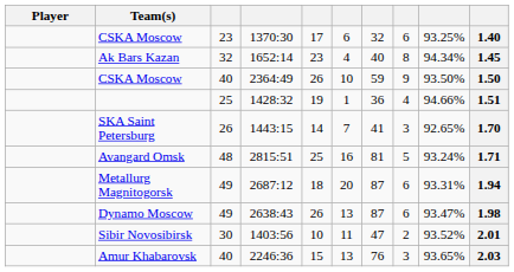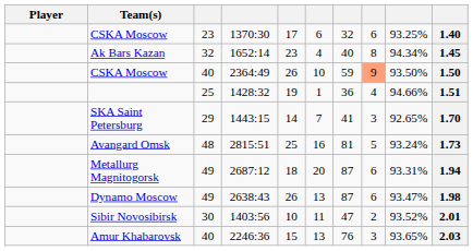 <table class="wikitable sortable" style="text-align:center">
 <tr>
 <th style="width: 14em;">Player</th>
 <th style="width: 14em;">Team(s)</th>
 <th style="width: 3.5em;"></th>
 <th style="width: 6em;"></th>
 <th style="width: 3.5em;"></th>
 <th style="width: 3.5em;"></th>
 <th style="width: 4em;"></th>
 <th style="width: 3.5em;"></th>
 <th style="width: 4em;"></th>
 <th style="width: 4em;"></th>
 </tr>
 <tr>
 <td style="text-align:left;"> </td>
 <td style="text-align:left;"><a href='#'>CSKA Moscow</a></td>
 <td>23</td>
 <td>1370:30</td>
 <td>17</td>
 <td>6</td>
 <td>32</td>
 <td>6</td>
 <td>93.25%</td>
 <th>1.40</th>
 </tr>
 <tr>
 <td style="text-align:left;"> </td>
 <td style="text-align:left;"><a href='#'>Ak Bars Kazan</a></td>
 <td>32</td>
 <td>1652:14</td>
 <td>23</td>
 <td>4</td>
 <td>40</td>
 <td>8</td>
 <td>94.34%</td>
 <th>1.45</th>
 </tr>
 <tr>
 <td style="text-align:left;"> </td>
 <td style="text-align:left;"><a href='#'>CSKA Moscow</a></td>
 <td>40</td>
 <td>2364:49</td>
 <td>26</td>
 <td>10</td>
 <td>59</td>
-<td>9</td>
+<td style="background: lightsalmon;">9</td>
 <td>93.50%</td>
 <th>1.50</th>
 </tr>
 <tr>
 <td style="text-align:left;"> </td>
 <td style="text-align:left;"></td>
 <td>25</td>
 <td>1428:32</td>
 <td>19</td>
 <td>1</td>
 <td>36</td>
 <td>4</td>
 <td>94.66%</td>
 <th>1.51</th>
 </tr>
 <tr>
 <td style="text-align:left;"> </td>
 <td style="text-align:left;"><a href='#'>SKA Saint Petersburg</a></td>
-<td>26</td>
+<td>29</td>
 <td>1443:15</td>
 <td>14</td>
 <td>7</td>
 <td>41</td>
 <td>3</td>
 <td>92.65%</td>
 <th>1.70</th>
 </tr>
 <tr>
 <td style="text-align:left;"> </td>
 <td style="text-align:left;"><a href='#'>Avangard Omsk</a></td>
 <td>48</td>
 <td>2815:51</td>
 <td>25</td>
 <td>16</td>
 <td>81</td>
 <td>5</td>
 <td>93.24%</td>
-<th>1.71</th>
+<th>1.73</th>
 </tr>
 <tr>
 <td style="text-align:left;"> </td>
 <td style="text-align:left;"><a href='#'>Metallurg Magnitogorsk</a></td>
 <td>49</td>
 <td>2687:12</td>
 <td>18</td>
 <td>20</td>
 <td>87</td>
 <td>6</td>
 <td>93.31%</td>
 <th>1.94</th>
 </tr>
 <tr>
 <td style="text-align:left;"> </td>
 <td style="text-align:left;"><a href='#'>Dynamo Moscow</a></td>
 <td>49</td>
 <td>2638:43</td>
 <td>26</td>
 <td>13</td>
 <td>87</td>
 <td>6</td>
 <td>93.47%</td>
 <th>1.98</th>
 </tr>
 <tr>
 <td style="text-align:left;"> </td>
 <td style="text-align:left;"><a href='#'>Sibir Novosibirsk</a></td>
 <td>30</td>
 <td>1403:56</td>
 <td>10</td>
 <td>11</td>
 <td>47</td>
 <td>2</td>
 <td>93.52%</td>
 <th>2.01</th>
 </tr>
 <tr>
 <td style="text-align:left;"> </td>
 <td style="text-align:left;"><a href='#'>Amur Khabarovsk</a></td>
 <td>40</td>
 <td>2246:36</td>
 <td>15</td>
 <td>13</td>
 <td>76</td>
 <td>3</td>
 <td>93.65%</td>
 <th>2.03</th>
 </tr>
 </table>
